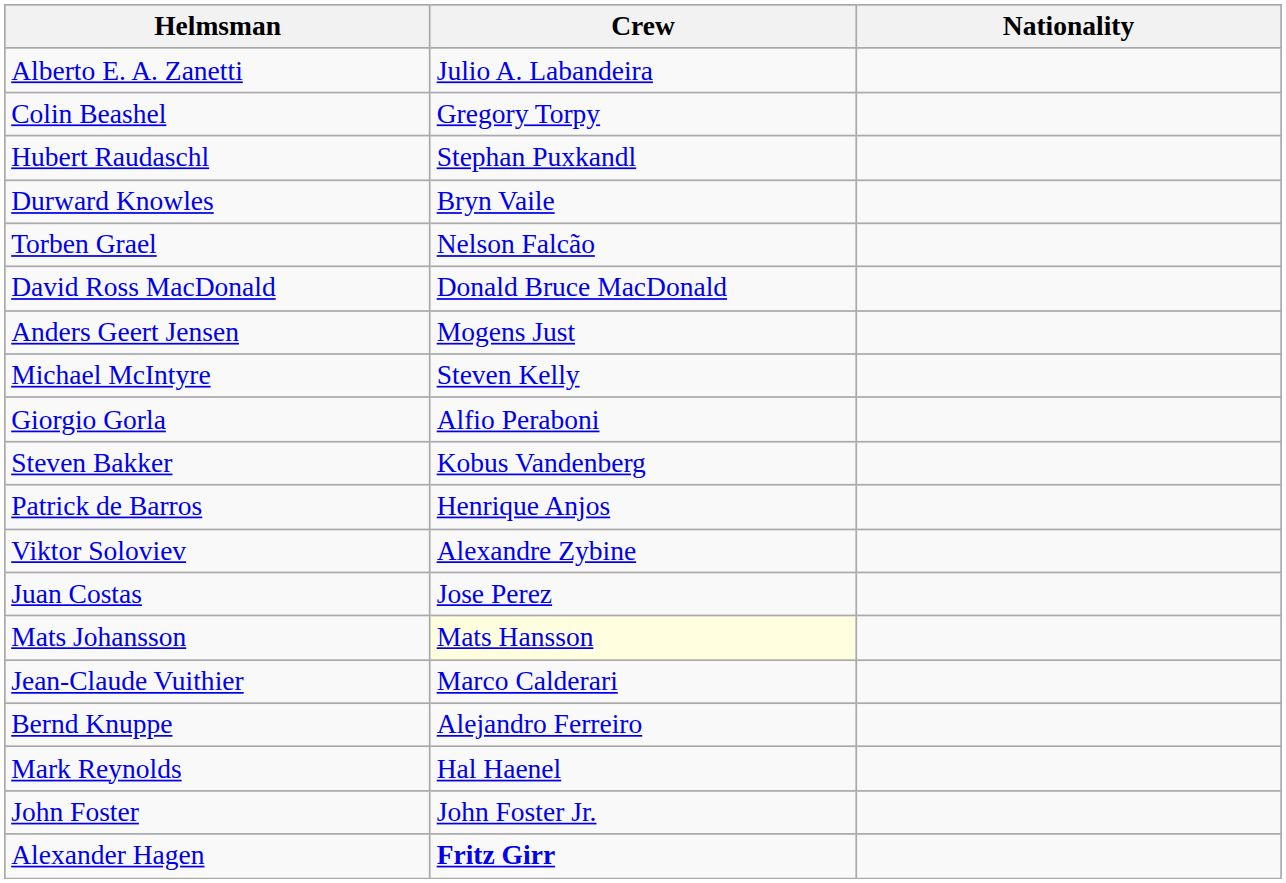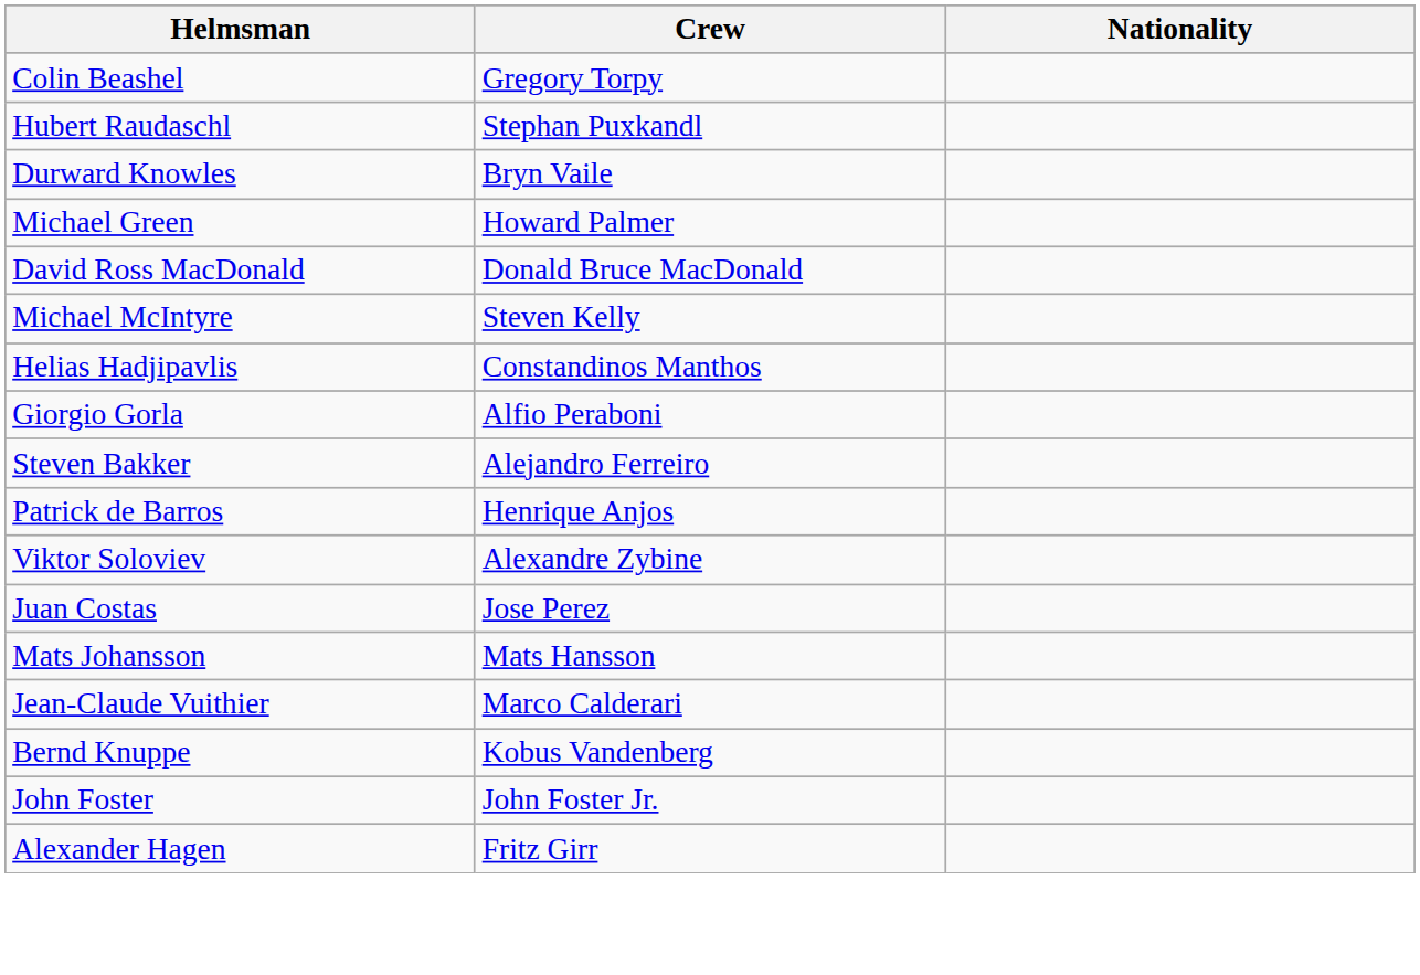 <table class=wikitable>
 <tr>
 <th style="width:15em;">Helmsman</th>
 <th style="width:15em;">Crew</th>
 <th style="width:15em;">Nationality</th>
-</tr>
-<tr>
-<td><a href='#'>Alberto E. A. Zanetti</a></td>
-<td><a href='#'>Julio A. Labandeira</a></td>
-<td></td>
 </tr>
 <tr>
 <td><a href='#'>Colin Beashel</a></td>
 <td><a href='#'>Gregory Torpy</a></td>
 <td></td>
 </tr>
 <tr>
 <td><a href='#'>Hubert Raudaschl</a></td>
 <td><a href='#'>Stephan Puxkandl</a></td>
 <td></td>
 </tr>
 <tr>
 <td><a href='#'>Durward Knowles</a></td>
 <td><a href='#'>Bryn Vaile</a></td>
 <td></td>
 </tr>
 <tr>
-<td><a href='#'>Torben Grael</a></td>
-<td><a href='#'>Nelson Falcão</a></td>
+<td><a href='#'>Michael Green</a></td>
+<td><a href='#'>Howard Palmer</a></td>
 <td></td>
 </tr>
 <tr>
 <td><a href='#'>David Ross MacDonald</a></td>
 <td><a href='#'>Donald Bruce MacDonald</a></td>
 <td></td>
 </tr>
 <tr>
-<td><a href='#'>Anders Geert Jensen</a></td>
-<td><a href='#'>Mogens Just</a></td>
+<td><a href='#'>Michael McIntyre</a></td>
+<td><a href='#'>Steven Kelly</a></td>
 <td></td>
 </tr>
 <tr>
-<td><a href='#'>Michael McIntyre</a></td>
-<td><a href='#'>Steven Kelly</a></td>
+<td><a href='#'>Helias Hadjipavlis</a></td>
+<td><a href='#'>Constandinos Manthos</a></td>
 <td></td>
 </tr>
 <tr>
 <td><a href='#'>Giorgio Gorla</a></td>
 <td><a href='#'>Alfio Peraboni</a></td>
 <td></td>
 </tr>
 <tr>
 <td><a href='#'>Steven Bakker</a></td>
-<td><a href='#'>Kobus Vandenberg</a></td>
+<td><a href='#'>Alejandro Ferreiro</a></td>
 <td></td>
 </tr>
 <tr>
 <td><a href='#'>Patrick de Barros</a></td>
 <td><a href='#'>Henrique Anjos</a></td>
 <td></td>
 </tr>
 <tr>
 <td><a href='#'>Viktor Soloviev</a></td>
 <td><a href='#'>Alexandre Zybine</a></td>
 <td></td>
 </tr>
 <tr>
 <td><a href='#'>Juan Costas</a></td>
 <td><a href='#'>Jose Perez</a></td>
 <td></td>
 </tr>
 <tr>
 <td><a href='#'>Mats Johansson</a></td>
-<td style="background: lightyellow;"><a href='#'>Mats Hansson</a></td>
+<td><a href='#'>Mats Hansson</a></td>
 <td></td>
 </tr>
 <tr>
 <td><a href='#'>Jean-Claude Vuithier</a></td>
 <td><a href='#'>Marco Calderari</a></td>
 <td></td>
 </tr>
 <tr>
 <td><a href='#'>Bernd Knuppe</a></td>
-<td><a href='#'>Alejandro Ferreiro</a></td>
-<td></td>
-</tr>
-<tr>
-<td><a href='#'>Mark Reynolds</a></td>
-<td><a href='#'>Hal Haenel</a></td>
+<td><a href='#'>Kobus Vandenberg</a></td>
 <td></td>
 </tr>
 <tr>
 <td><a href='#'>John Foster</a></td>
 <td><a href='#'>John Foster Jr.</a></td>
 <td></td>
 </tr>
 <tr>
 <td><a href='#'>Alexander Hagen</a></td>
-<td><strong><a href='#'>Fritz Girr</a></strong></td>
+<td><a href='#'>Fritz Girr</a></td>
 <td></td>
 </tr>
 </table>
